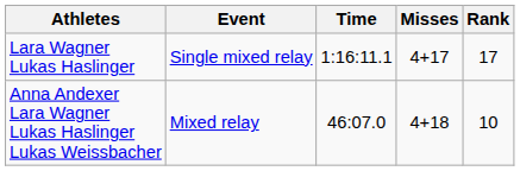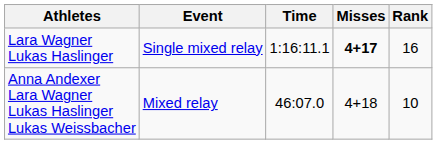 <table class="wikitable" style="font-size:90%">
 <tr>
 <th>Athletes</th>
 <th>Event</th>
 <th>Time</th>
 <th>Misses</th>
 <th>Rank</th>
 </tr>
 <tr align=center>
 <td align=left><a href='#'>Lara Wagner</a><br><a href='#'>Lukas Haslinger</a></td>
 <td align=left><a href='#'>Single mixed relay</a></td>
 <td>1:16:11.1</td>
-<td>4+17</td>
-<td>17</td>
+<td><strong>4+17</strong></td>
+<td>16</td>
 </tr>
 <tr align=center>
 <td align=left><a href='#'>Anna Andexer</a><br><a href='#'>Lara Wagner</a><br><a href='#'>Lukas Haslinger</a><br><a href='#'>Lukas Weissbacher</a></td>
 <td align=left><a href='#'>Mixed relay</a></td>
 <td>46:07.0</td>
 <td>4+18</td>
 <td>10</td>
 </tr>
 </table>
